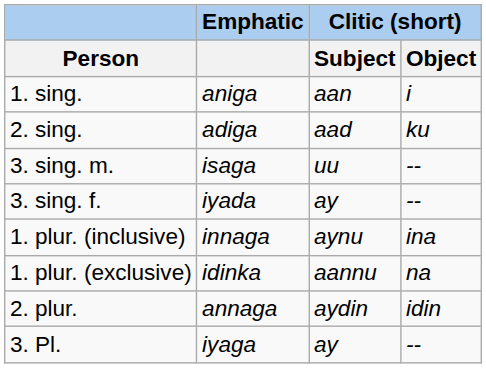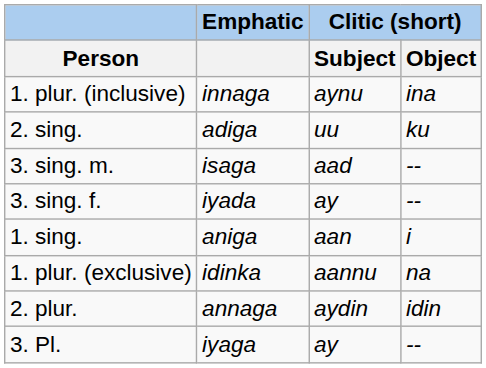 <table class="wikitable">
 <tr>
 <th style="background-color:#ABCDEF"> </th>
 <th colspan="1" style="background-color:#ABCDEF">Emphatic</th>
 <th colspan="2" style="background-color:#ABCDEF">Clitic (short)</th>
 </tr>
 <tr>
 <th colspan="1" class="hintergrundfarbe6">Person</th>
 <th colspan="1" class="hintergrundfarbe6"></th>
 <th colspan="1" class="hintergrundfarbe6">Subject</th>
 <th colspan="1" class="hintergrundfarbe6">Object</th>
 </tr>
 <tr>
-<td>1. sing.</td>
-<td><em>aniga</em></td>
-<td><em>aan</em></td>
-<td><em>i</em></td>
+<td>1. plur. (inclusive)</td>
+<td><em>innaga</em></td>
+<td><em>aynu</em></td>
+<td><em>ina</em></td>
 </tr>
 <tr>
 <td>2. sing.</td>
 <td><em>adiga</em></td>
-<td><em>aad</em></td>
+<td><em>uu</em></td>
 <td><em>ku</em></td>
 </tr>
 <tr>
 <td>3. sing. m.</td>
 <td><em>isaga</em></td>
-<td><em>uu</em></td>
+<td><em>aad</em></td>
 <td><em>--</em></td>
 </tr>
 <tr>
 <td>3. sing. f.</td>
 <td><em>iyada</em></td>
 <td><em>ay</em></td>
 <td><em>--</em></td>
 </tr>
 <tr>
-<td>1. plur. (inclusive)</td>
-<td><em>innaga</em></td>
-<td><em>aynu</em></td>
-<td><em>ina</em></td>
+<td>1. sing.</td>
+<td><em>aniga</em></td>
+<td><em>aan</em></td>
+<td><em>i</em></td>
 </tr>
 <tr>
 <td>1. plur. (exclusive)</td>
 <td><em>idinka</em></td>
 <td><em>aannu</em></td>
 <td><em>na</em></td>
 </tr>
 <tr>
 <td>2. plur.</td>
 <td><em>annaga</em></td>
 <td><em>aydin</em></td>
 <td><em>idin</em></td>
 </tr>
 <tr>
 <td>3. Pl.</td>
 <td><em>iyaga</em></td>
 <td><em>ay</em></td>
 <td><em>--</em></td>
 </tr>
 </table>
